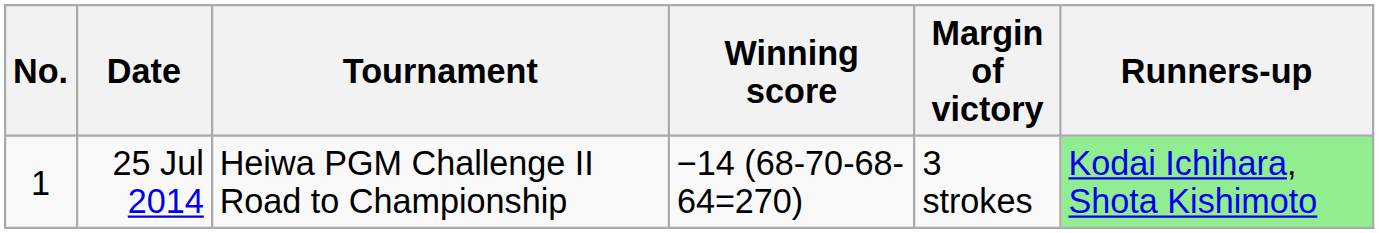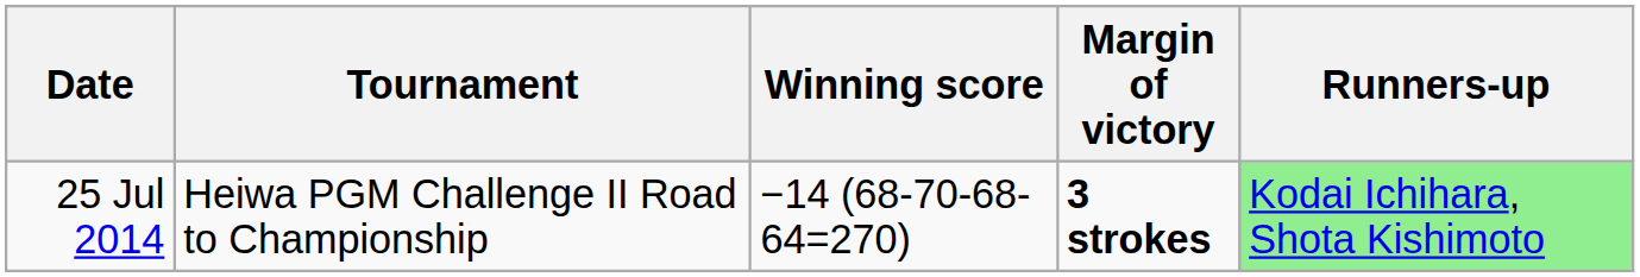 <table class="wikitable" style="font-size:95%;">
 <tr>
-<th>No.</th>
 <th>Date</th>
 <th>Tournament</th>
 <th>Winning score</th>
 <th>Margin of<br>victory</th>
 <th>Runners-up</th>
 </tr>
 <tr>
-<td align=center>1</td>
 <td align=right>25 Jul <a href='#'>2014</a></td>
 <td>Heiwa PGM Challenge II Road to Championship</td>
 <td>−14 (68-70-68-64=270)</td>
-<td>3 strokes</td>
+<td><strong>3 strokes</strong></td>
 <td style="background: lightgreen;"> <a href='#'>Kodai Ichihara</a>,  <a href='#'>Shota Kishimoto</a></td>
 </tr>
 </table>
